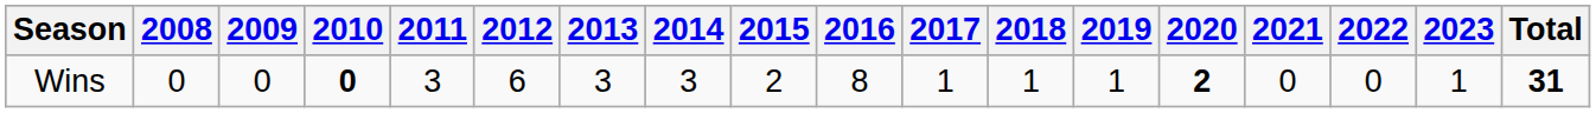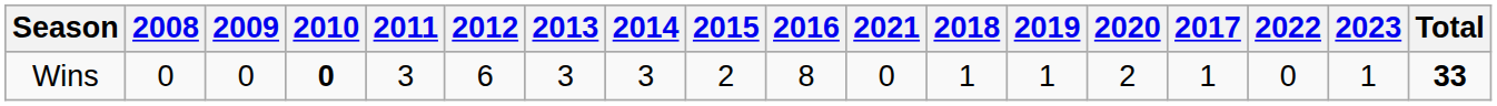 <table class="wikitable">
 <tr>
 <th>Season</th>
 <th><a href='#'>2008</a></th>
 <th><a href='#'>2009</a></th>
 <th><a href='#'>2010</a></th>
 <th><a href='#'>2011</a></th>
 <th><a href='#'>2012</a></th>
 <th><a href='#'>2013</a></th>
 <th><a href='#'>2014</a></th>
 <th><a href='#'>2015</a></th>
 <th><a href='#'>2016</a></th>
-<th><a href='#'>2017</a></th>
+<th><a href='#'>2021</a></th>
 <th><a href='#'>2018</a></th>
 <th><a href='#'>2019</a></th>
 <th><a href='#'>2020</a></th>
-<th><a href='#'>2021</a></th>
+<th><a href='#'>2017</a></th>
 <th><a href='#'>2022</a></th>
 <th><a href='#'>2023</a></th>
 <th>Total</th>
 </tr>
 <tr style=text-align:center>
 <td>Wins</td>
 <td>0</td>
 <td>0</td>
 <td><strong>0</strong></td>
 <td>3</td>
 <td>6</td>
 <td>3</td>
 <td>3</td>
 <td>2</td>
 <td>8</td>
+<td>0</td>
 <td>1</td>
 <td>1</td>
+<td>2</td>
 <td>1</td>
-<td><strong>2</strong></td>
-<td>0</td>
 <td>0</td>
 <td>1</td>
-<td><strong>31</strong></td>
+<td><strong>33</strong></td>
 </tr>
 </table>
